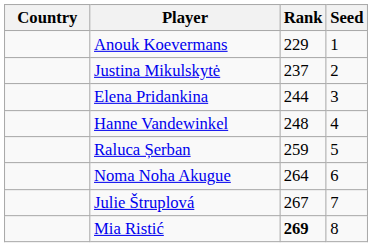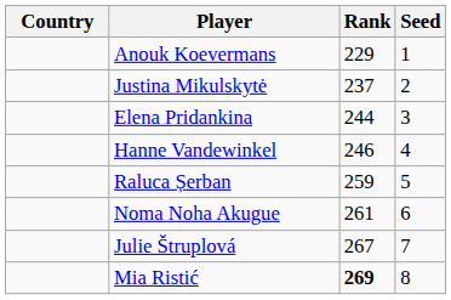 <table class="wikitable">
 <tr>
 <th width="75">Country</th>
 <th width="175">Player</th>
 <th>Rank</th>
 <th>Seed</th>
 </tr>
 <tr>
 <td></td>
 <td><a href='#'>Anouk Koevermans</a></td>
 <td>229</td>
 <td>1</td>
 </tr>
 <tr>
 <td></td>
 <td><a href='#'>Justina Mikulskytė</a></td>
 <td>237</td>
 <td>2</td>
 </tr>
 <tr>
 <td></td>
 <td><a href='#'>Elena Pridankina</a></td>
 <td>244</td>
 <td>3</td>
 </tr>
 <tr>
 <td></td>
 <td><a href='#'>Hanne Vandewinkel</a></td>
-<td>248</td>
+<td>246</td>
 <td>4</td>
 </tr>
 <tr>
 <td></td>
 <td><a href='#'>Raluca Șerban</a></td>
 <td>259</td>
 <td>5</td>
 </tr>
 <tr>
 <td></td>
 <td><a href='#'>Noma Noha Akugue</a></td>
-<td>264</td>
+<td>261</td>
 <td>6</td>
 </tr>
 <tr>
 <td></td>
 <td><a href='#'>Julie Štruplová</a></td>
 <td>267</td>
 <td>7</td>
 </tr>
 <tr>
 <td></td>
 <td><a href='#'>Mia Ristić</a></td>
 <td><strong>269</strong></td>
 <td>8</td>
 </tr>
 </table>
